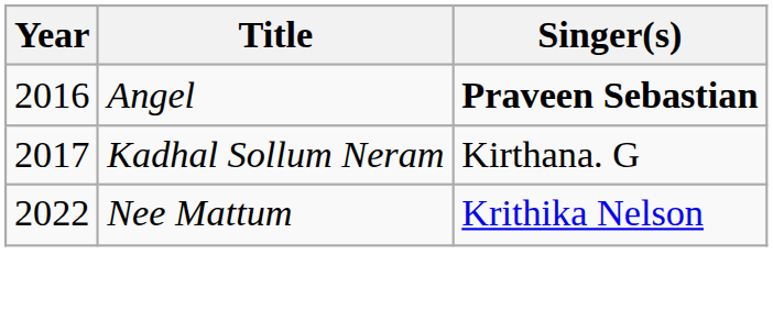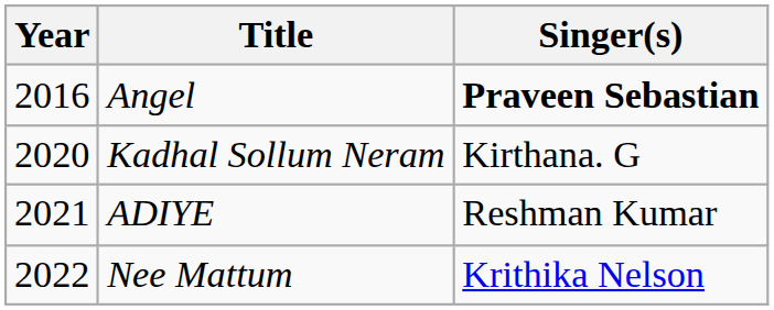 <table class="wikitable">
 <tr>
 <th>Year</th>
 <th>Title</th>
 <th>Singer(s)</th>
 </tr>
 <tr>
 <td>2016</td>
 <td><em>Angel</em></td>
 <td><strong>Praveen Sebastian</strong></td>
 </tr>
 <tr>
-<td>2017</td>
+<td>2020</td>
 <td><em>Kadhal Sollum Neram</em></td>
 <td>Kirthana. G</td>
+</tr>
+<tr>
+<td>2021</td>
+<td><em>ADIYE</em></td>
+<td>Reshman Kumar</td>
 </tr>
 <tr>
 <td>2022</td>
 <td><em>Nee Mattum</em></td>
 <td><a href='#'>Krithika Nelson</a></td>
 </tr>
 </table>
